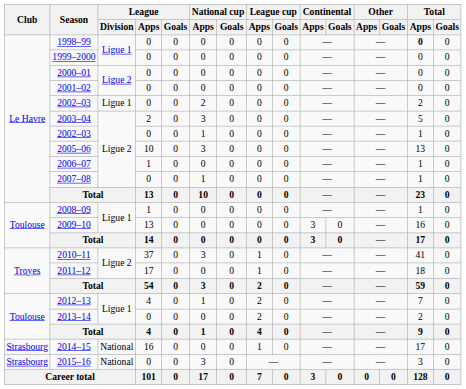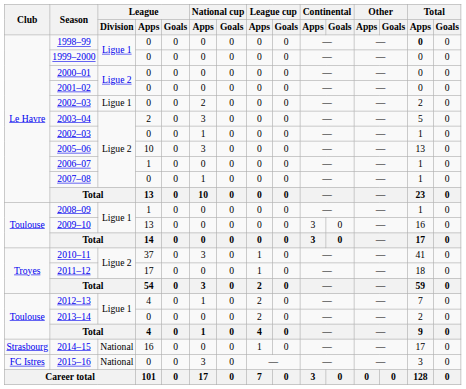 <table class="wikitable" style="text-align: center;">
 <tr>
 <th rowspan="2">Club</th>
 <th rowspan="2">Season</th>
 <th colspan="3">League</th>
 <th colspan="2">National cup</th>
 <th colspan="2">League cup</th>
 <th colspan="2">Continental</th>
 <th colspan="2">Other</th>
 <th colspan="2">Total</th>
 </tr>
 <tr>
 <th>Division</th>
 <th>Apps</th>
 <th>Goals</th>
 <th>Apps</th>
 <th>Goals</th>
 <th>Apps</th>
 <th>Goals</th>
 <th>Apps</th>
 <th>Goals</th>
 <th>Apps</th>
 <th>Goals</th>
 <th>Apps</th>
 <th>Goals</th>
 </tr>
 <tr>
 <td rowspan="11"><a href='#'>Le Havre</a></td>
 <td><a href='#'>1998–99</a></td>
 <td rowspan="2"><a href='#'>Ligue 1</a></td>
 <td>0</td>
 <td>0</td>
 <td>0</td>
 <td>0</td>
 <td>0</td>
 <td>0</td>
 <td colspan="2">—</td>
 <td colspan="2">—</td>
 <td><strong>0</strong></td>
 <td>0</td>
 </tr>
 <tr>
 <td><a href='#'>1999–2000</a></td>
 <td>0</td>
 <td>0</td>
 <td>0</td>
 <td>0</td>
 <td>0</td>
 <td>0</td>
 <td colspan="2">—</td>
 <td colspan="2">—</td>
 <td>0</td>
 <td>0</td>
 </tr>
 <tr>
 <td><a href='#'>2000–01</a></td>
 <td rowspan="2"><a href='#'>Ligue 2</a></td>
 <td>0</td>
 <td>0</td>
 <td>0</td>
 <td>0</td>
 <td>0</td>
 <td>0</td>
 <td colspan="2">—</td>
 <td colspan="2">—</td>
 <td>0</td>
 <td>0</td>
 </tr>
 <tr>
 <td><a href='#'>2001–02</a></td>
 <td>0</td>
 <td>0</td>
 <td>0</td>
 <td>0</td>
 <td>0</td>
 <td>0</td>
 <td colspan="2">—</td>
 <td colspan="2">—</td>
 <td>0</td>
 <td>0</td>
 </tr>
 <tr>
 <td><a href='#'>2002–03</a></td>
 <td>Ligue 1</td>
 <td>0</td>
 <td>0</td>
 <td>2</td>
 <td>0</td>
 <td>0</td>
 <td>0</td>
 <td colspan="2">—</td>
 <td colspan="2">—</td>
 <td>2</td>
 <td>0</td>
 </tr>
 <tr>
 <td><a href='#'>2003–04</a></td>
 <td rowspan="5">Ligue 2</td>
 <td>2</td>
 <td>0</td>
 <td>3</td>
 <td>0</td>
 <td>0</td>
 <td>0</td>
 <td colspan="2">—</td>
 <td colspan="2">—</td>
 <td>5</td>
 <td>0</td>
 </tr>
 <tr>
 <td><a href='#'>2002–03</a></td>
 <td>0</td>
 <td>0</td>
 <td>1</td>
 <td>0</td>
 <td>0</td>
 <td>0</td>
 <td colspan="2">—</td>
 <td colspan="2">—</td>
 <td>1</td>
 <td>0</td>
 </tr>
 <tr>
 <td><a href='#'>2005–06</a></td>
 <td>10</td>
 <td>0</td>
 <td>3</td>
 <td>0</td>
 <td>0</td>
 <td>0</td>
 <td colspan="2">—</td>
 <td colspan="2">—</td>
 <td>13</td>
 <td>0</td>
 </tr>
 <tr>
 <td><a href='#'>2006–07</a></td>
 <td>1</td>
 <td>0</td>
 <td>0</td>
 <td>0</td>
 <td>0</td>
 <td>0</td>
 <td colspan="2">—</td>
 <td colspan="2">—</td>
 <td>1</td>
 <td>0</td>
 </tr>
 <tr>
 <td><a href='#'>2007–08</a></td>
 <td>0</td>
 <td>0</td>
 <td>1</td>
 <td>0</td>
 <td>0</td>
 <td>0</td>
 <td colspan="2">—</td>
 <td colspan="2">—</td>
 <td>1</td>
 <td>0</td>
 </tr>
 <tr>
 <th colspan="2">Total</th>
 <th>13</th>
 <th>0</th>
 <th>10</th>
 <th>0</th>
 <th>0</th>
 <th>0</th>
 <th colspan="2">—</th>
 <th colspan="2">—</th>
 <th>23</th>
 <th>0</th>
 </tr>
 <tr>
 <td rowspan="3"><a href='#'>Toulouse</a></td>
 <td><a href='#'>2008–09</a></td>
 <td rowspan="2">Ligue 1</td>
 <td>1</td>
 <td>0</td>
 <td>0</td>
 <td>0</td>
 <td>0</td>
 <td>0</td>
 <td colspan="2">—</td>
 <td colspan="2">—</td>
 <td>1</td>
 <td>0</td>
 </tr>
 <tr>
 <td><a href='#'>2009–10</a></td>
 <td>13</td>
 <td>0</td>
 <td>0</td>
 <td>0</td>
 <td>0</td>
 <td>0</td>
 <td>3</td>
 <td>0</td>
 <td colspan="2">—</td>
 <td>16</td>
 <td>0</td>
 </tr>
 <tr>
 <th colspan="2">Total</th>
 <th>14</th>
 <th>0</th>
 <th>0</th>
 <th>0</th>
 <th>0</th>
 <th>0</th>
 <th>3</th>
 <th>0</th>
 <th colspan="2">—</th>
 <th>17</th>
 <th>0</th>
 </tr>
 <tr>
 <td rowspan="3"><a href='#'>Troyes</a></td>
 <td><a href='#'>2010–11</a></td>
 <td rowspan="2">Ligue 2</td>
 <td>37</td>
 <td>0</td>
 <td>3</td>
 <td>0</td>
 <td>1</td>
 <td>0</td>
 <td colspan="2">—</td>
 <td colspan="2">—</td>
 <td>41</td>
 <td>0</td>
 </tr>
 <tr>
 <td><a href='#'>2011–12</a></td>
 <td>17</td>
 <td>0</td>
 <td>0</td>
 <td>0</td>
 <td>1</td>
 <td>0</td>
 <td colspan="2">—</td>
 <td colspan="2">—</td>
 <td>18</td>
 <td>0</td>
 </tr>
 <tr>
 <th colspan="2">Total</th>
 <th>54</th>
 <th>0</th>
 <th>3</th>
 <th>0</th>
 <th>2</th>
 <th>0</th>
 <th colspan="2">—</th>
 <th colspan="2">—</th>
 <th>59</th>
 <th>0</th>
 </tr>
 <tr>
 <td rowspan="3"><a href='#'>Toulouse</a></td>
 <td><a href='#'>2012–13</a></td>
 <td rowspan="2">Ligue 1</td>
 <td>4</td>
 <td>0</td>
 <td>1</td>
 <td>0</td>
 <td>2</td>
 <td>0</td>
 <td colspan="2">—</td>
 <td colspan="2">—</td>
 <td>7</td>
 <td>0</td>
 </tr>
 <tr>
 <td><a href='#'>2013–14</a></td>
 <td>0</td>
 <td>0</td>
 <td>0</td>
 <td>0</td>
 <td>2</td>
 <td>0</td>
 <td colspan="2">—</td>
 <td colspan="2">—</td>
 <td>2</td>
 <td>0</td>
 </tr>
 <tr>
 <th colspan="2">Total</th>
 <th>4</th>
 <th>0</th>
 <th>1</th>
 <th>0</th>
 <th>4</th>
 <th>0</th>
 <th colspan="2">—</th>
 <th colspan="2">—</th>
 <th>9</th>
 <th>0</th>
 </tr>
 <tr>
 <td><a href='#'>Strasbourg</a></td>
 <td><a href='#'>2014–15</a></td>
 <td>National</td>
 <td>16</td>
 <td>0</td>
 <td>0</td>
 <td>0</td>
 <td>1</td>
 <td>0</td>
 <td colspan="2">—</td>
 <td colspan="2">—</td>
 <td>17</td>
 <td>0</td>
 </tr>
 <tr>
-<td><a href='#'>Strasbourg</a></td>
+<td><a href='#'>FC Istres</a></td>
 <td><a href='#'>2015–16</a></td>
 <td>National</td>
 <td>0</td>
 <td>0</td>
 <td>3</td>
 <td>0</td>
 <td colspan="2">—</td>
 <td colspan="2">—</td>
 <td colspan="2">—</td>
 <td>3</td>
 <td>0</td>
 </tr>
 <tr>
 <th colspan="3">Career total</th>
 <th>101</th>
 <th>0</th>
 <th>17</th>
 <th>0</th>
 <th>7</th>
 <th>0</th>
 <th>3</th>
 <th>0</th>
 <th>0</th>
 <th>0</th>
 <th>128</th>
 <th>0</th>
 </tr>
 </table>
